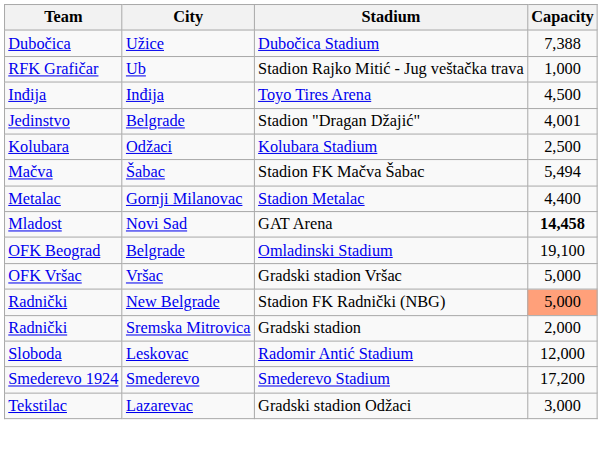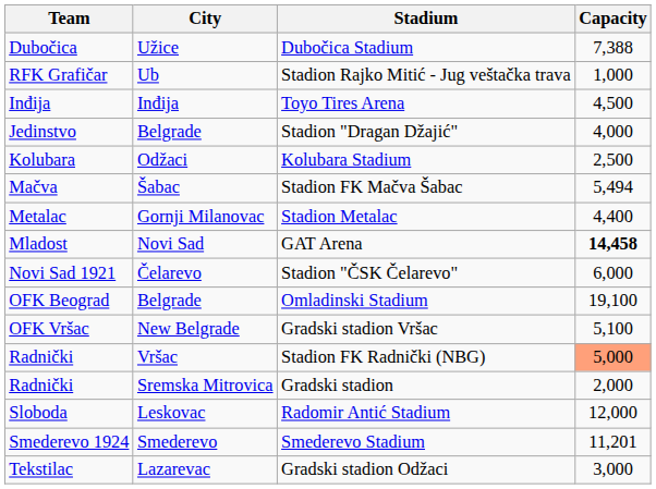 <table class="wikitable sortable">
 <tr>
 <th>Team</th>
 <th>City</th>
 <th>Stadium</th>
 <th>Capacity</th>
 </tr>
 <tr>
 <td><a href='#'>Dubočica</a></td>
 <td><a href='#'>Užice</a></td>
 <td><a href='#'>Dubočica Stadium</a></td>
 <td style="text-align:center">7,388</td>
 </tr>
 <tr>
 <td><a href='#'>RFK Grafičar</a></td>
 <td><a href='#'>Ub</a></td>
 <td>Stadion Rajko Mitić - Jug veštačka trava</td>
 <td style="text-align:center">1,000</td>
 </tr>
 <tr>
 <td><a href='#'>Inđija</a></td>
 <td><a href='#'>Inđija</a></td>
 <td><a href='#'>Toyo Tires Arena</a></td>
 <td style="text-align:center">4,500</td>
 </tr>
 <tr>
 <td><a href='#'>Jedinstvo</a></td>
 <td><a href='#'>Belgrade</a></td>
 <td>Stadion "Dragan Džajić"</td>
-<td style="text-align:center">4,001</td>
+<td style="text-align:center">4,000</td>
 </tr>
 <tr>
 <td><a href='#'>Kolubara</a></td>
 <td><a href='#'>Odžaci</a></td>
 <td><a href='#'>Kolubara Stadium</a></td>
 <td style="text-align:center">2,500</td>
 </tr>
 <tr>
 <td><a href='#'>Mačva</a></td>
 <td><a href='#'>Šabac</a></td>
 <td>Stadion FK Mačva Šabac</td>
 <td style="text-align:center">5,494</td>
 </tr>
 <tr>
 <td><a href='#'>Metalac</a></td>
 <td><a href='#'>Gornji Milanovac</a></td>
 <td><a href='#'>Stadion Metalac</a></td>
 <td style="text-align:center">4,400</td>
 </tr>
 <tr>
 <td><a href='#'>Mladost</a></td>
 <td><a href='#'>Novi Sad</a></td>
 <td>GAT Arena</td>
 <td style="text-align:center"><strong>14,458</strong></td>
 </tr>
 <tr>
+<td><a href='#'>Novi Sad 1921</a></td>
+<td><a href='#'>Čelarevo</a></td>
+<td>Stadion "ČSK Čelarevo"</td>
+<td style="text-align:center">6,000</td>
+</tr>
+<tr>
 <td><a href='#'>OFK Beograd</a></td>
 <td><a href='#'>Belgrade</a></td>
 <td><a href='#'>Omladinski Stadium</a></td>
 <td style="text-align:center">19,100</td>
 </tr>
 <tr>
 <td><a href='#'>OFK Vršac</a></td>
-<td><a href='#'>Vršac</a></td>
+<td><a href='#'>New Belgrade</a></td>
 <td>Gradski stadion Vršac</td>
-<td style="text-align:center">5,000</td>
+<td style="text-align:center">5,100</td>
 </tr>
 <tr>
 <td><a href='#'>Radnički</a></td>
-<td><a href='#'>New Belgrade</a></td>
+<td><a href='#'>Vršac</a></td>
 <td>Stadion FK Radnički (NBG)</td>
 <td style="background: lightsalmon; text-align:center">5,000</td>
 </tr>
 <tr>
 <td><a href='#'>Radnički</a></td>
 <td><a href='#'>Sremska Mitrovica</a></td>
 <td>Gradski stadion</td>
 <td style="text-align:center">2,000</td>
 </tr>
 <tr>
 <td><a href='#'>Sloboda</a></td>
 <td><a href='#'>Leskovac</a></td>
 <td><a href='#'>Radomir Antić Stadium</a></td>
 <td style="text-align:center">12,000</td>
 </tr>
 <tr>
 <td><a href='#'>Smederevo 1924</a></td>
 <td><a href='#'>Smederevo</a></td>
 <td><a href='#'>Smederevo Stadium</a></td>
-<td style="text-align:center">17,200</td>
+<td style="text-align:center">11,201</td>
 </tr>
 <tr>
 <td><a href='#'>Tekstilac</a></td>
 <td><a href='#'>Lazarevac</a></td>
 <td>Gradski stadion Odžaci</td>
 <td style="text-align:center">3,000</td>
 </tr>
 </table>
